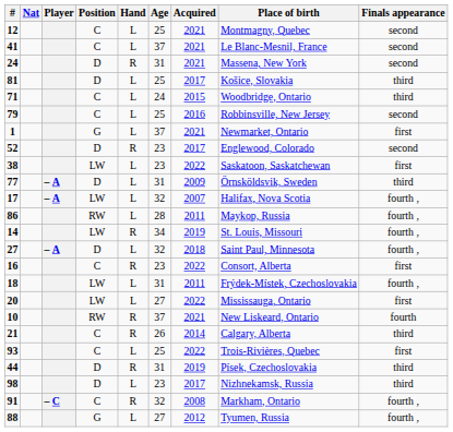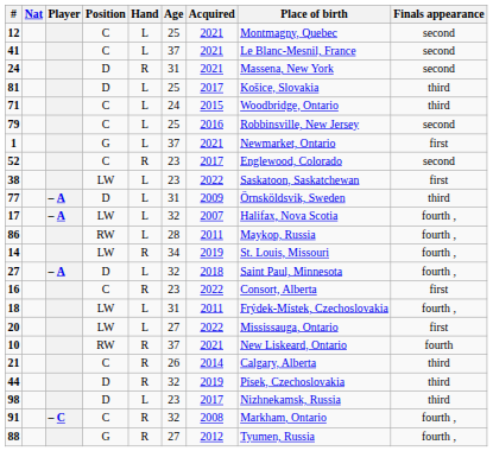 <table class="sortable wikitable plainrowheaders" style="text-align:center;">
 <tr style="background:#ddd;">
 <th scope="col">#</th>
 <th scope="col"><a href='#'>Nat</a></th>
 <th scope="col">Player</th>
 <th scope="col">Position</th>
 <th scope="col">Hand</th>
 <th scope="col">Age</th>
 <th scope="col">Acquired</th>
 <th scope="col" class="unsortable">Place of birth</th>
 <th scope="col" class="unsortable">Finals appearance</th>
 </tr>
 <tr>
 <td><strong>12</strong></td>
 <td></td>
 <th scope="row" style="text-align:left;"></th>
 <td>C</td>
 <td>L</td>
 <td>25</td>
 <td><a href='#'>2021</a></td>
 <td style="text-align:left;"><a href='#'>Montmagny, Quebec</a></td>
 <td>second </td>
 </tr>
 <tr>
 <td><strong>41</strong></td>
 <td></td>
 <th scope="row" style="text-align:left;"></th>
 <td>C</td>
 <td>L</td>
 <td>37</td>
 <td><a href='#'>2021</a></td>
 <td style="text-align:left;"><a href='#'>Le Blanc-Mesnil, France</a></td>
 <td>second </td>
 </tr>
 <tr>
 <td><strong>24</strong></td>
 <td></td>
 <th scope="row" style="text-align:left;"></th>
 <td>D</td>
 <td>R</td>
 <td>31</td>
 <td><a href='#'>2021</a></td>
 <td style="text-align:left;"><a href='#'>Massena, New York</a></td>
 <td>second </td>
 </tr>
 <tr>
 <td><strong>81</strong></td>
 <td></td>
 <th scope="row" style="text-align:left;"></th>
 <td>D</td>
 <td>L</td>
 <td>25</td>
 <td><a href='#'>2017</a></td>
 <td style="text-align:left;"><a href='#'>Košice, Slovakia</a></td>
 <td>third </td>
 </tr>
 <tr>
 <td><strong>71</strong></td>
 <td></td>
 <th scope="row" style="text-align:left;"></th>
 <td>C</td>
 <td>L</td>
 <td>24</td>
 <td><a href='#'>2015</a></td>
 <td style="text-align:left;"><a href='#'>Woodbridge, Ontario</a></td>
 <td>third </td>
 </tr>
 <tr>
 <td><strong>79</strong></td>
 <td></td>
 <th scope="row" style="text-align:left;"></th>
 <td>C</td>
 <td>L</td>
 <td>25</td>
 <td><a href='#'>2016</a></td>
 <td style="text-align:left;"><a href='#'>Robbinsville, New Jersey</a></td>
 <td>second </td>
 </tr>
 <tr>
 <td><strong>1</strong></td>
 <td></td>
 <th scope="row" style="text-align:left;"></th>
 <td>G</td>
 <td>L</td>
 <td>37</td>
 <td><a href='#'>2021</a></td>
 <td style="text-align:left;"><a href='#'>Newmarket, Ontario</a></td>
 <td>first</td>
 </tr>
 <tr>
 <td><strong>52</strong></td>
 <td></td>
 <th scope="row" style="text-align:left;"></th>
-<td>D</td>
+<td>C</td>
 <td>R</td>
 <td>23</td>
 <td><a href='#'>2017</a></td>
 <td style="text-align:left;"><a href='#'>Englewood, Colorado</a></td>
 <td>second </td>
 </tr>
 <tr>
 <td><strong>38</strong></td>
 <td></td>
 <th scope="row" style="text-align:left;"></th>
 <td>LW</td>
 <td>L</td>
 <td>23</td>
 <td><a href='#'>2022</a></td>
 <td style="text-align:left;"><a href='#'>Saskatoon, Saskatchewan</a></td>
 <td>first</td>
 </tr>
 <tr>
 <td><strong>77</strong></td>
 <td></td>
 <th scope="row" style="text-align:left;"> – <strong><a href='#'>A</a></strong></th>
 <td>D</td>
 <td>L</td>
 <td>31</td>
 <td><a href='#'>2009</a></td>
 <td style="text-align:left;"><a href='#'>Örnsköldsvik, Sweden</a></td>
 <td>third </td>
 </tr>
 <tr>
 <td><strong>17</strong></td>
 <td></td>
 <th scope="row" style="text-align:left;"> – <strong><a href='#'>A</a></strong></th>
 <td>LW</td>
 <td>L</td>
 <td>32</td>
 <td><a href='#'>2007</a></td>
 <td style="text-align:left;"><a href='#'>Halifax, Nova Scotia</a></td>
 <td>fourth , </td>
 </tr>
 <tr>
 <td><strong>86</strong></td>
 <td></td>
 <th scope="row" style="text-align:left;"></th>
 <td>RW</td>
 <td>L</td>
 <td>28</td>
 <td><a href='#'>2011</a></td>
 <td style="text-align:left;"><a href='#'>Maykop, Russia</a></td>
 <td>fourth , </td>
 </tr>
 <tr>
 <td><strong>14</strong></td>
 <td></td>
 <th scope="row" style="text-align:left;"></th>
 <td>LW</td>
 <td>R</td>
 <td>34</td>
 <td><a href='#'>2019</a></td>
 <td style="text-align:left;"><a href='#'>St. Louis, Missouri</a></td>
 <td>fourth , </td>
 </tr>
 <tr>
 <td><strong>27</strong></td>
 <td></td>
 <th scope="row" style="text-align:left;"> – <strong><a href='#'>A</a></strong></th>
 <td>D</td>
 <td>L</td>
 <td>32</td>
 <td><a href='#'>2018</a></td>
 <td style="text-align:left;"><a href='#'>Saint Paul, Minnesota</a></td>
 <td>fourth , </td>
 </tr>
 <tr>
 <td><strong>16</strong></td>
 <td></td>
 <th scope="row" style="text-align:left;"></th>
 <td>C</td>
 <td>R</td>
 <td>23</td>
 <td><a href='#'>2022</a></td>
 <td style="text-align:left;"><a href='#'>Consort, Alberta</a></td>
 <td>first</td>
 </tr>
 <tr>
 <td><strong>18</strong></td>
 <td></td>
 <th scope="row" style="text-align:left;"></th>
 <td>LW</td>
 <td>L</td>
 <td>31</td>
 <td><a href='#'>2011</a></td>
 <td style="text-align:left;"><a href='#'>Frýdek-Místek, Czechoslovakia</a></td>
 <td>fourth , </td>
 </tr>
 <tr>
 <td><strong>20</strong></td>
 <td></td>
 <th scope="row" style="text-align:left;"></th>
 <td>LW</td>
 <td>L</td>
 <td>27</td>
 <td><a href='#'>2022</a></td>
 <td style="text-align:left;"><a href='#'>Mississauga, Ontario</a></td>
 <td>first</td>
 </tr>
 <tr>
 <td><strong>10</strong></td>
 <td></td>
 <th scope="row" style="text-align:left;"></th>
 <td>RW</td>
 <td>R</td>
 <td>37</td>
 <td><a href='#'>2021</a></td>
 <td style="text-align:left;"><a href='#'>New Liskeard, Ontario</a></td>
 <td>fourth </td>
 </tr>
 <tr>
 <td><strong>21</strong></td>
 <td></td>
 <th scope="row" style="text-align:left;"></th>
 <td>C</td>
 <td>R</td>
 <td>26</td>
 <td><a href='#'>2014</a></td>
 <td style="text-align:left;"><a href='#'>Calgary, Alberta</a></td>
 <td>third </td>
 </tr>
 <tr>
-<td><strong>93</strong></td>
-<td></td>
-<th scope="row" style="text-align:left;"></th>
-<td>C</td>
-<td>L</td>
-<td>25</td>
-<td><a href='#'>2022</a></td>
-<td style="text-align:left;"><a href='#'>Trois-Rivières, Quebec</a></td>
-<td>first</td>
-</tr>
-<tr>
 <td><strong>44</strong></td>
 <td></td>
 <th scope="row" style="text-align:left;"></th>
 <td>D</td>
 <td>R</td>
-<td>31</td>
+<td>32</td>
 <td><a href='#'>2019</a></td>
 <td style="text-align:left;"><a href='#'>Písek, Czechoslovakia</a></td>
 <td>third </td>
 </tr>
 <tr>
 <td><strong>98</strong></td>
 <td></td>
 <th scope="row" style="text-align:left;"></th>
 <td>D</td>
 <td>L</td>
 <td>23</td>
 <td><a href='#'>2017</a></td>
 <td style="text-align:left;"><a href='#'>Nizhnekamsk, Russia</a></td>
 <td>third </td>
 </tr>
 <tr>
 <td><strong>91</strong></td>
 <td></td>
 <th scope="row" style="text-align:left;"> – <strong><a href='#'>C</a></strong></th>
 <td>C</td>
 <td>R</td>
 <td>32</td>
 <td><a href='#'>2008</a></td>
 <td style="text-align:left;"><a href='#'>Markham, Ontario</a></td>
 <td>fourth , </td>
 </tr>
 <tr>
 <td><strong>88</strong></td>
 <td></td>
 <th scope="row" style="text-align:left;"></th>
 <td>G</td>
-<td>L</td>
+<td>R</td>
 <td>27</td>
 <td><a href='#'>2012</a></td>
 <td style="text-align:left;"><a href='#'>Tyumen, Russia</a></td>
 <td>fourth , </td>
 </tr>
 </table>
